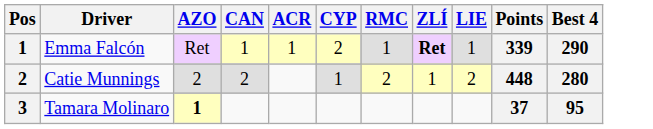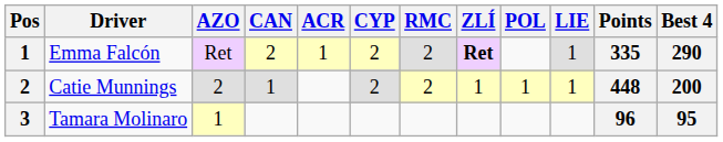 <table class="wikitable" style="font-size: 85%; text-align: center;">
 <tr valign="top">
 <th valign="middle">Pos</th>
 <th valign="middle">Driver</th>
 <th><a href='#'>AZO</a><br></th>
 <th><a href='#'>CAN</a><br></th>
 <th><a href='#'>ACR</a><br></th>
 <th><a href='#'>CYP</a><br></th>
 <th><a href='#'>RMC</a><br></th>
 <th><a href='#'>ZLÍ</a><br></th>
+<th><a href='#'>POL</a><br></th>
 <th><a href='#'>LIE</a><br></th>
 <th valign="middle">Points</th>
 <th valign="middle">Best 4</th>
 </tr>
 <tr>
 <th>1</th>
 <td align=left> <a href='#'>Emma Falcón</a></td>
 <td style="background:#efcfff;">Ret</td>
-<td style="background:#ffffbf;">1</td>
+<td style="background:#ffffbf;">2</td>
 <td style="background:#ffffbf;">1</td>
 <td style="background:#ffffbf;">2</td>
+<td style="background:#dfdfdf;">2</td>
+<td style="background:#efcfff;"><strong>Ret</strong></td>
+<td></td>
 <td style="background:#dfdfdf;">1</td>
-<td style="background:#efcfff;"><strong>Ret</strong></td>
-<td style="background:#dfdfdf;">1</td>
-<th>339</th>
+<th>335</th>
 <th>290</th>
 </tr>
 <tr>
 <th>2</th>
 <td align=left> <a href='#'>Catie Munnings</a></td>
 <td style="background:#dfdfdf;">2</td>
+<td style="background:#dfdfdf;">1</td>
+<td></td>
 <td style="background:#dfdfdf;">2</td>
-<td></td>
-<td style="background:#dfdfdf;">1</td>
 <td style="background:#ffffbf;">2</td>
 <td style="background:#ffffbf;">1</td>
-<td style="background:#ffffbf;">2</td>
+<td style="background:#ffffbf;">1</td>
+<td style="background:#ffffbf;">1</td>
 <th>448</th>
-<th>280</th>
+<th>200</th>
 </tr>
 <tr>
 <th>3</th>
 <td align=left> <a href='#'>Tamara Molinaro</a></td>
-<td style="background:#ffffbf;"><strong>1</strong></td>
+<td style="background:#ffffbf;">1</td>
 <td></td>
 <td></td>
 <td></td>
 <td></td>
 <td></td>
 <td></td>
-<th>37</th>
+<td></td>
+<th>96</th>
 <th>95</th>
 </tr>
 </table>
